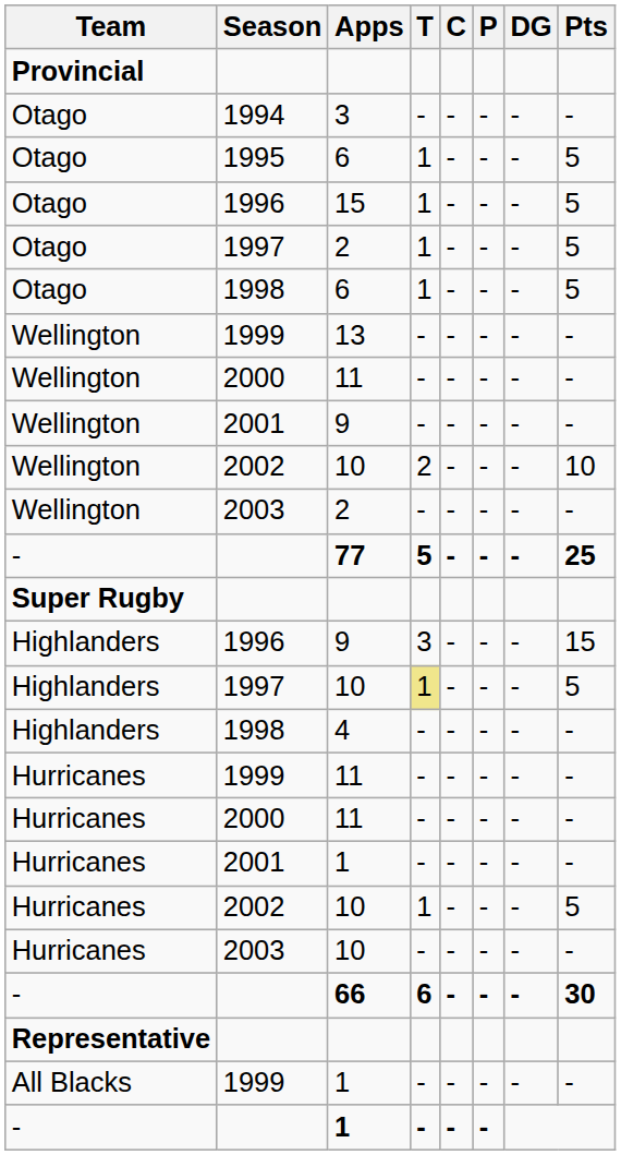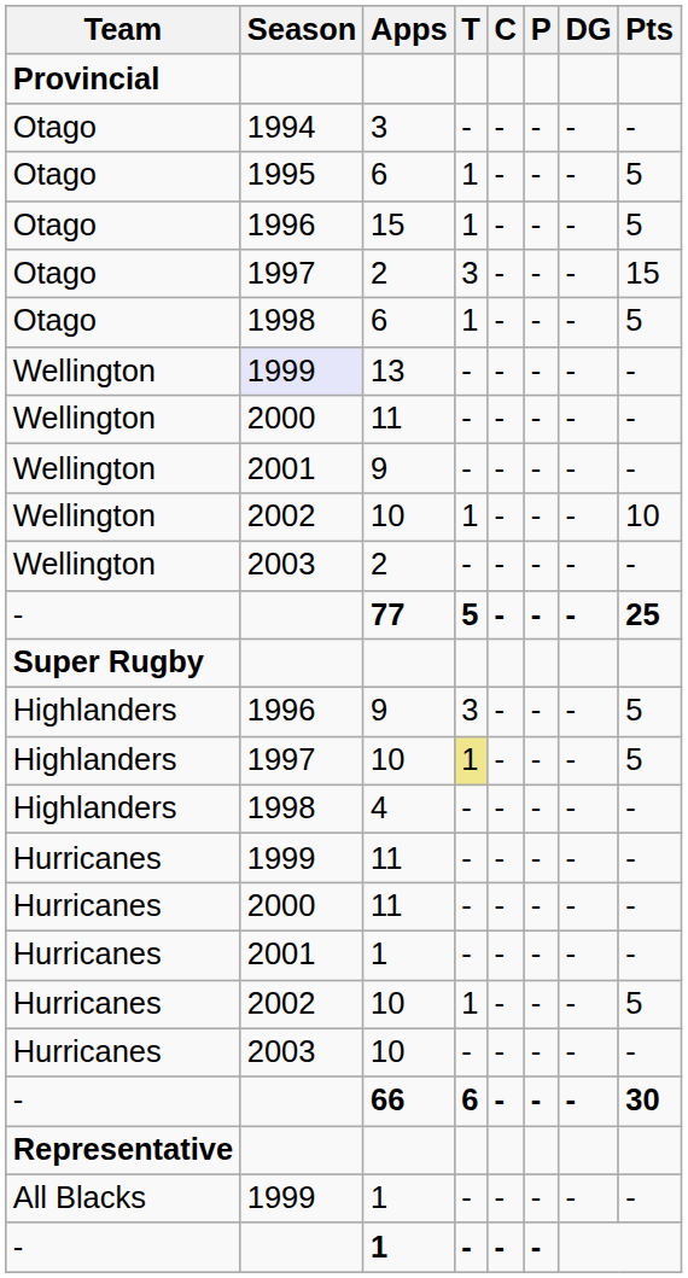 <table class="wikitable">
 <tr>
 <th>Team</th>
 <th>Season</th>
 <th>Apps</th>
 <th>T</th>
 <th>C</th>
 <th>P</th>
 <th>DG</th>
 <th>Pts</th>
 </tr>
 <tr>
 <td colspan="1"><strong>Provincial</strong></td>
 <td colspan="1"></td>
 <td colspan="1"></td>
 <td colspan="1"></td>
 <td colspan="1"></td>
 <td colspan="1"></td>
 <td colspan="1"></td>
 <td colspan="1"></td>
 </tr>
 <tr>
 <td colspan="1">Otago</td>
 <td colspan="1">1994</td>
 <td colspan="1">3</td>
 <td colspan="1">-</td>
 <td colspan="1">-</td>
 <td colspan="1">-</td>
 <td colspan="1">-</td>
 <td colspan="1">-</td>
 </tr>
 <tr>
 <td colspan="1">Otago</td>
 <td colspan="1">1995</td>
 <td colspan="1">6</td>
 <td colspan="1">1</td>
 <td colspan="1">-</td>
 <td colspan="1">-</td>
 <td colspan="1">-</td>
 <td colspan="1">5</td>
 </tr>
 <tr>
 <td colspan="1">Otago</td>
 <td colspan="1">1996</td>
 <td colspan="1">15</td>
 <td colspan="1">1</td>
 <td colspan="1">-</td>
 <td colspan="1">-</td>
 <td colspan="1">-</td>
 <td colspan="1">5</td>
 </tr>
 <tr>
 <td colspan="1">Otago</td>
 <td colspan="1">1997</td>
 <td colspan="1">2</td>
-<td colspan="1">1</td>
+<td colspan="1">3</td>
 <td colspan="1">-</td>
 <td colspan="1">-</td>
 <td colspan="1">-</td>
-<td colspan="1">5</td>
+<td colspan="1">15</td>
 </tr>
 <tr>
 <td colspan="1">Otago</td>
 <td colspan="1">1998</td>
 <td colspan="1">6</td>
 <td colspan="1">1</td>
 <td colspan="1">-</td>
 <td colspan="1">-</td>
 <td colspan="1">-</td>
 <td colspan="1">5</td>
 </tr>
 <tr>
 <td colspan="1">Wellington</td>
-<td colspan="1">1999</td>
+<td colspan="1" style="background: lavender;">1999</td>
 <td colspan="1">13</td>
 <td colspan="1">-</td>
 <td colspan="1">-</td>
 <td colspan="1">-</td>
 <td colspan="1">-</td>
 <td colspan="1">-</td>
 </tr>
 <tr>
 <td colspan="1">Wellington</td>
 <td colspan="1">2000</td>
 <td colspan="1">11</td>
 <td colspan="1">-</td>
 <td colspan="1">-</td>
 <td colspan="1">-</td>
 <td colspan="1">-</td>
 <td colspan="1">-</td>
 </tr>
 <tr>
 <td colspan="1">Wellington</td>
 <td colspan="1">2001</td>
 <td colspan="1">9</td>
 <td colspan="1">-</td>
 <td colspan="1">-</td>
 <td colspan="1">-</td>
 <td colspan="1">-</td>
 <td colspan="1">-</td>
 </tr>
 <tr>
 <td colspan="1">Wellington</td>
 <td colspan="1">2002</td>
 <td colspan="1">10</td>
-<td colspan="1">2</td>
+<td colspan="1">1</td>
 <td colspan="1">-</td>
 <td colspan="1">-</td>
 <td colspan="1">-</td>
 <td colspan="1">10</td>
 </tr>
 <tr>
 <td colspan="1">Wellington</td>
 <td colspan="1">2003</td>
 <td colspan="1">2</td>
 <td colspan="1">-</td>
 <td colspan="1">-</td>
 <td colspan="1">-</td>
 <td colspan="1">-</td>
 <td colspan="1">-</td>
 </tr>
 <tr>
 <td colspan="1">-</td>
 <td colspan="1"></td>
 <td colspan="1"><strong>77</strong></td>
 <td colspan="1"><strong>5</strong></td>
 <td colspan="1"><strong>-</strong></td>
 <td colspan="1"><strong>-</strong></td>
 <td colspan="1"><strong>-</strong></td>
 <td colspan="1"><strong>25</strong></td>
 </tr>
 <tr>
 <td colspan="1"><strong>Super Rugby</strong></td>
 <td colspan="1"></td>
 <td colspan="1"></td>
 <td colspan="1"></td>
 <td colspan="1"></td>
 <td colspan="1"></td>
 <td colspan="1"></td>
 <td colspan="1"></td>
 </tr>
 <tr>
 <td colspan="1">Highlanders</td>
 <td colspan="1">1996</td>
 <td colspan="1">9</td>
 <td colspan="1">3</td>
 <td colspan="1">-</td>
 <td colspan="1">-</td>
 <td colspan="1">-</td>
-<td colspan="1">15</td>
+<td colspan="1">5</td>
 </tr>
 <tr>
 <td colspan="1">Highlanders</td>
 <td colspan="1">1997</td>
 <td colspan="1">10</td>
 <td colspan="1" style="background: khaki;">1</td>
 <td colspan="1">-</td>
 <td colspan="1">-</td>
 <td colspan="1">-</td>
 <td colspan="1">5</td>
 </tr>
 <tr>
 <td colspan="1">Highlanders</td>
 <td colspan="1">1998</td>
 <td colspan="1">4</td>
 <td colspan="1">-</td>
 <td colspan="1">-</td>
 <td colspan="1">-</td>
 <td colspan="1">-</td>
 <td colspan="1">-</td>
 </tr>
 <tr>
 <td colspan="1">Hurricanes</td>
 <td colspan="1">1999</td>
 <td colspan="1">11</td>
 <td colspan="1">-</td>
 <td colspan="1">-</td>
 <td colspan="1">-</td>
 <td colspan="1">-</td>
 <td colspan="1">-</td>
 </tr>
 <tr>
 <td colspan="1">Hurricanes</td>
 <td colspan="1">2000</td>
 <td colspan="1">11</td>
 <td colspan="1">-</td>
 <td colspan="1">-</td>
 <td colspan="1">-</td>
 <td colspan="1">-</td>
 <td colspan="1">-</td>
 </tr>
 <tr>
 <td colspan="1">Hurricanes</td>
 <td colspan="1">2001</td>
 <td colspan="1">1</td>
 <td colspan="1">-</td>
 <td colspan="1">-</td>
 <td colspan="1">-</td>
 <td colspan="1">-</td>
 <td colspan="1">-</td>
 </tr>
 <tr>
 <td colspan="1">Hurricanes</td>
 <td colspan="1">2002</td>
 <td colspan="1">10</td>
 <td colspan="1">1</td>
 <td colspan="1">-</td>
 <td colspan="1">-</td>
 <td colspan="1">-</td>
 <td colspan="1">5</td>
 </tr>
 <tr>
 <td colspan="1">Hurricanes</td>
 <td colspan="1">2003</td>
 <td colspan="1">10</td>
 <td colspan="1">-</td>
 <td colspan="1">-</td>
 <td colspan="1">-</td>
 <td colspan="1">-</td>
 <td colspan="1">-</td>
 </tr>
 <tr>
 <td colspan="1">-</td>
 <td colspan="1"></td>
 <td colspan="1"><strong>66</strong></td>
 <td colspan="1"><strong>6</strong></td>
 <td colspan="1"><strong>-</strong></td>
 <td colspan="1"><strong>-</strong></td>
 <td colspan="1"><strong>-</strong></td>
 <td colspan="1"><strong>30</strong></td>
 </tr>
 <tr>
 <td colspan="1"><strong>Representative</strong></td>
 <td colspan="1"></td>
 <td colspan="1"></td>
 <td colspan="1"></td>
 <td colspan="1"></td>
 <td colspan="1"></td>
 <td colspan="1"></td>
 <td colspan="1"></td>
 </tr>
 <tr>
 <td colspan="1">All Blacks</td>
 <td colspan="1">1999</td>
 <td colspan="1">1</td>
 <td colspan="1">-</td>
 <td colspan="1">-</td>
 <td colspan="1">-</td>
 <td colspan="1">-</td>
 <td colspan="1">-</td>
 </tr>
 <tr>
 <td colspan="1">-</td>
 <td colspan="1"></td>
 <td colspan="1"><strong>1</strong></td>
 <td colspan="1"><strong>-</strong></td>
 <td colspan="1"><strong>-</strong></td>
 <td colspan="1"><strong>-</strong></td>
 </tr>
 </table>
